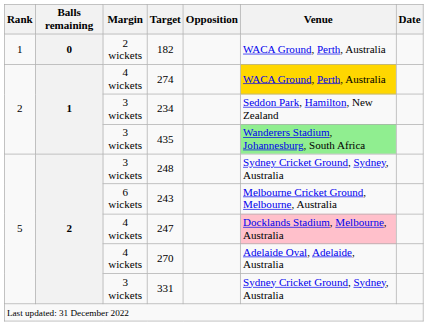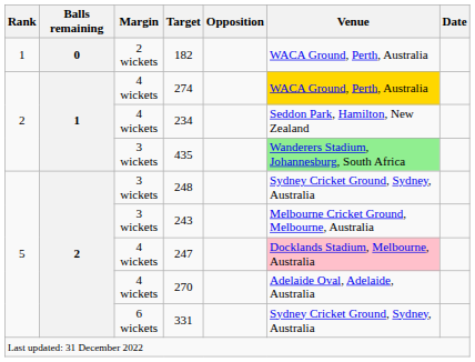 <table class="wikitable plainrowheaders sortable">
 <tr>
 <th scope=col>Rank</th>
 <th scope=col>Balls remaining</th>
 <th scope=col>Margin</th>
 <th scope=col>Target</th>
 <th scope=col>Opposition</th>
 <th scope=col>Venue</th>
 <th scope=col>Date</th>
 </tr>
 <tr>
 <td align=center>1</td>
 <th scope=row style=text-align:center;>0</th>
 <td align=center>2 wickets</td>
 <td align=center>182</td>
 <td></td>
 <td><a href='#'>WACA Ground</a>, <a href='#'>Perth</a>, Australia</td>
 <td><a href='#'></a></td>
 </tr>
 <tr>
 <td align=center rowspan=3>2</td>
 <th scope=row style=text-align:center; rowspan=3>1</th>
 <td align=center>4 wickets</td>
 <td align=center>274</td>
 <td></td>
 <td style="background: gold;"><a href='#'>WACA Ground</a>, <a href='#'>Perth</a>, Australia</td>
 <td><a href='#'></a></td>
 </tr>
 <tr>
-<td align=center>3 wickets</td>
+<td align=center>4 wickets</td>
 <td align=center>234</td>
 <td></td>
 <td><a href='#'>Seddon Park</a>, <a href='#'>Hamilton</a>, New Zealand</td>
 <td><a href='#'></a></td>
 </tr>
 <tr>
 <td align=center>3 wickets</td>
 <td align=center>435</td>
 <td></td>
 <td style="background: lightgreen;"><a href='#'>Wanderers Stadium</a>, <a href='#'>Johannesburg</a>, South Africa</td>
 <td><a href='#'></a></td>
 </tr>
 <tr>
 <td align=center rowspan=5>5</td>
 <th scope=row style=text-align:center; rowspan=5>2</th>
 <td align=center>3 wickets</td>
 <td align=center>248</td>
 <td></td>
 <td><a href='#'>Sydney Cricket Ground</a>, <a href='#'>Sydney</a>, Australia</td>
 <td><a href='#'></a></td>
 </tr>
 <tr>
-<td align=center>6 wickets</td>
+<td align=center>3 wickets</td>
 <td align=center>243</td>
 <td></td>
 <td><a href='#'>Melbourne Cricket Ground</a>, <a href='#'>Melbourne</a>, Australia</td>
 <td><a href='#'></a></td>
 </tr>
 <tr>
 <td align=center>4 wickets</td>
 <td align=center>247</td>
 <td></td>
 <td style="background: pink;"><a href='#'>Docklands Stadium</a>, <a href='#'>Melbourne</a>, Australia</td>
 <td><a href='#'></a></td>
 </tr>
 <tr>
 <td align=center>4 wickets</td>
 <td align=center>270</td>
 <td></td>
 <td><a href='#'>Adelaide Oval</a>, <a href='#'>Adelaide</a>, Australia</td>
 <td><a href='#'></a></td>
 </tr>
 <tr>
-<td align=center>3 wickets</td>
+<td align=center>6 wickets</td>
 <td align=center>331</td>
 <td></td>
 <td><a href='#'>Sydney Cricket Ground</a>, <a href='#'>Sydney</a>, Australia</td>
 <td><a href='#'></a></td>
 </tr>
 <tr class=sortbottom>
 <td colspan=7><small>Last updated: 31 December 2022</small></td>
 </tr>
 </table>
